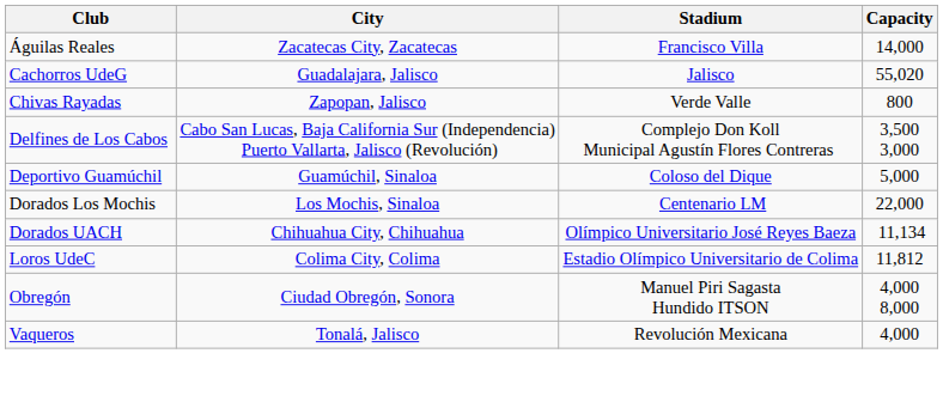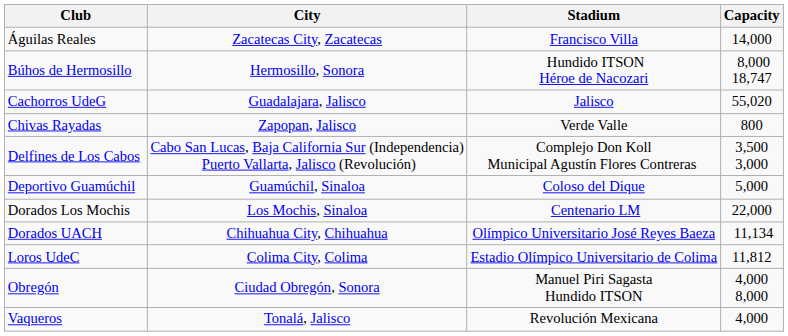 <table class="wikitable sortable" style="text-align: center;">
 <tr>
 <th>Club</th>
 <th>City</th>
 <th>Stadium</th>
 <th>Capacity</th>
 </tr>
 <tr>
 <td align="left">Águilas Reales</td>
 <td><a href='#'>Zacatecas City</a>, <a href='#'>Zacatecas</a></td>
 <td><a href='#'>Francisco Villa</a></td>
 <td>14,000</td>
+</tr>
+<tr>
+<td align="left"><a href='#'>Búhos de Hermosillo</a> </td>
+<td> <a href='#'>Hermosillo</a>, <a href='#'>Sonora</a> </td>
+<td> Hundido ITSON<br><a href='#'>Héroe de Nacozari</a></td>
+<td> 8,000<br>18,747</td>
 </tr>
 <tr>
 <td align="left"><a href='#'>Cachorros UdeG</a></td>
 <td><a href='#'>Guadalajara</a>, <a href='#'>Jalisco</a></td>
 <td><a href='#'>Jalisco</a></td>
 <td>55,020</td>
 </tr>
 <tr>
 <td align="left"><a href='#'>Chivas Rayadas</a></td>
 <td><a href='#'>Zapopan</a>, <a href='#'>Jalisco</a></td>
 <td>Verde Valle</td>
 <td>800</td>
 </tr>
 <tr>
 <td align="left"><a href='#'>Delfines de Los Cabos</a> </td>
 <td><a href='#'>Cabo San Lucas</a>, <a href='#'>Baja California Sur</a> (Independencia)<br> <a href='#'>Puerto Vallarta</a>, <a href='#'>Jalisco</a> (Revolución)</td>
 <td>Complejo Don Koll<br>Municipal Agustín Flores Contreras </td>
 <td>3,500<br>3,000</td>
 </tr>
 <tr>
 <td align="left"><a href='#'>Deportivo Guamúchil</a></td>
 <td><a href='#'>Guamúchil</a>, <a href='#'>Sinaloa</a></td>
 <td><a href='#'>Coloso del Dique</a></td>
 <td>5,000</td>
 </tr>
 <tr>
 <td align="left">Dorados Los Mochis </td>
 <td> <a href='#'>Los Mochis</a>, <a href='#'>Sinaloa</a> </td>
 <td> <a href='#'>Centenario LM</a></td>
 <td>22,000</td>
 </tr>
 <tr>
 <td align="left"><a href='#'>Dorados UACH</a></td>
 <td><a href='#'>Chihuahua City</a>, <a href='#'>Chihuahua</a></td>
 <td><a href='#'>Olímpico Universitario José Reyes Baeza</a></td>
 <td> 11,134</td>
 </tr>
 <tr>
 <td align="left"><a href='#'>Loros UdeC</a></td>
 <td><a href='#'>Colima City</a>, <a href='#'>Colima</a></td>
 <td><a href='#'>Estadio Olímpico Universitario de Colima</a></td>
 <td>11,812</td>
 </tr>
 <tr>
 <td align="left"><a href='#'>Obregón</a> </td>
 <td> <a href='#'>Ciudad Obregón</a>, <a href='#'>Sonora</a> </td>
 <td>Manuel Piri Sagasta<br>Hundido ITSON</td>
 <td>4,000<br>8,000</td>
 </tr>
 <tr>
 <td align="left"><a href='#'>Vaqueros</a></td>
 <td><a href='#'>Tonalá</a>, <a href='#'>Jalisco</a></td>
 <td>Revolución Mexicana</td>
 <td>4,000</td>
 </tr>
 </table>
